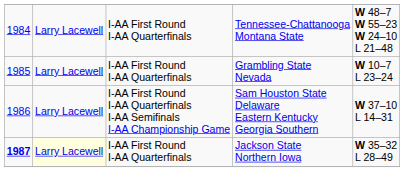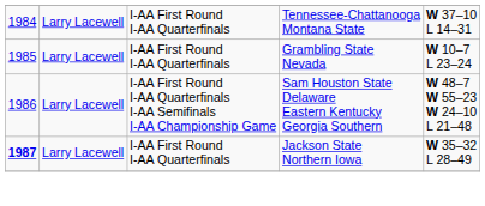 <table class="wikitable">
 <tr>
 </tr>
 <tr>
 <td><a href='#'>1984</a></td>
 <td><a href='#'>Larry Lacewell</a></td>
 <td>I-AA First Round<br>I-AA Quarterfinals</td>
 <td><a href='#'>Tennessee-Chattanooga</a><br><a href='#'>Montana State</a></td>
-<td><strong>W</strong> 48–7<br><strong>W</strong> 55–23<br><strong>W</strong> 24–10 <br>L 21–48</td>
+<td><strong>W</strong> 37–10<br> L 14–31</td>
 </tr>
 <tr>
 <td><a href='#'>1985</a></td>
 <td><a href='#'>Larry Lacewell</a></td>
 <td>I-AA First Round<br>I-AA Quarterfinals</td>
 <td><a href='#'>Grambling State</a><br><a href='#'>Nevada</a></td>
 <td><strong>W</strong> 10–7<br> L 23–24</td>
 </tr>
 <tr>
 <td><a href='#'>1986</a></td>
 <td><a href='#'>Larry Lacewell</a></td>
 <td>I-AA First Round<br>I-AA Quarterfinals<br>I-AA Semifinals<br><a href='#'>I-AA Championship Game</a></td>
 <td><a href='#'>Sam Houston State</a><br><a href='#'>Delaware</a><br><a href='#'>Eastern Kentucky</a><br><a href='#'>Georgia Southern</a></td>
-<td><strong>W</strong> 37–10<br> L 14–31</td>
+<td><strong>W</strong> 48–7<br><strong>W</strong> 55–23<br><strong>W</strong> 24–10 <br>L 21–48</td>
 </tr>
 <tr>
 <td><strong><a href='#'>1987</a></strong></td>
-<td style="background: lightyellow;"><a href='#'>Larry Lacewell</a></td>
+<td><a href='#'>Larry Lacewell</a></td>
 <td>I-AA First Round<br>I-AA Quarterfinals</td>
 <td><a href='#'>Jackson State</a><br><a href='#'>Northern Iowa</a></td>
 <td><strong>W</strong> 35–32<br> L 28–49</td>
 </tr>
 <tr>
 </tr>
 </table>
